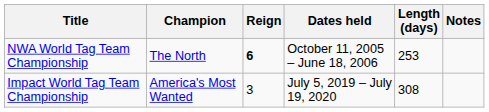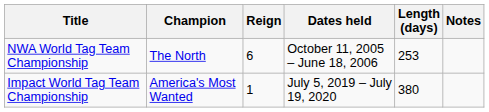 <table class="wikitable">
 <tr>
 <th>Title</th>
 <th>Champion</th>
 <th>Reign</th>
 <th>Dates held</th>
 <th>Length<br>(days)</th>
 <th>Notes</th>
 </tr>
 <tr>
 <td><a href='#'>NWA World Tag Team Championship</a></td>
 <td><a href='#'>The North</a><br></td>
-<td><strong>6</strong></td>
+<td>6</td>
 <td>October 11, 2005 – June 18, 2006</td>
 <td>253</td>
 <td></td>
 </tr>
 <tr>
 <td><a href='#'>Impact World Tag Team Championship</a></td>
 <td><a href='#'>America's Most Wanted</a><br></td>
-<td>3</td>
+<td>1</td>
 <td>July 5, 2019 – July 19, 2020</td>
-<td>308</td>
+<td>380</td>
 <td></td>
 </tr>
 </table>
